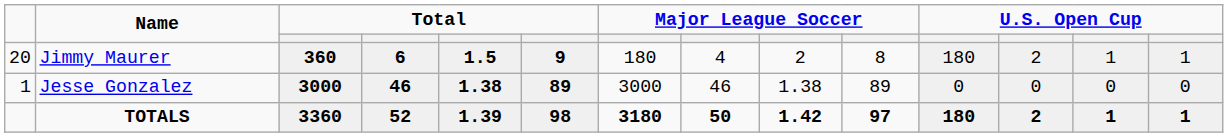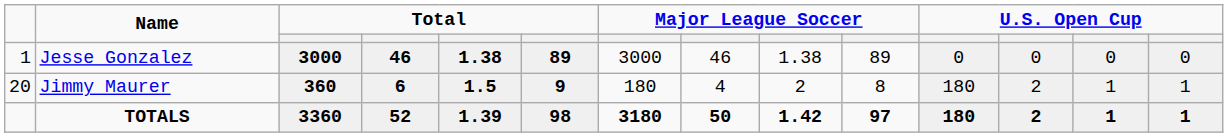 <table class="wikitable" style="text-align:center;">
 <tr>
 <td rowspan="2"  style="width:1%; text-align:center;"><strong></strong></td>
 <td rowspan="2"  style="width:20%; text-align:center;"><strong>Name</strong></td>
 <td colspan="4" style="text-align:center;"><strong>Total</strong></td>
 <td colspan="4" style="text-align:center;"><strong><a href='#'>Major League Soccer</a></strong></td>
 <td colspan="4" style="text-align:center;"><strong><a href='#'>U.S. Open Cup</a></strong></td>
 </tr>
 <tr>
 <th width=60></th>
 <th width=60></th>
 <th width=60></th>
 <th width=60></th>
 <th width=60></th>
 <th width=60></th>
 <th width=60></th>
 <th width=60></th>
 <th width=60></th>
 <th width=60></th>
 <th width=60></th>
 <th width=60></th>
 </tr>
 <tr>
+<td style="text-align: right;">1</td>
+<td style="text-align: left;"> <a href='#'>Jesse Gonzalez</a></td>
+<td style="background: #F0F0F0;"><strong>3000</strong></td>
+<td style="background: #F0F0F0;"><strong>46</strong></td>
+<td style="background: #F0F0F0;"><strong>1.38</strong></td>
+<td style="background: #F0F0F0;"><strong>89</strong></td>
+<td>3000</td>
+<td>46</td>
+<td>1.38</td>
+<td>89</td>
+<td style="background: #F0F0F0;">0</td>
+<td style="background: #F0F0F0;">0</td>
+<td style="background: #F0F0F0;">0</td>
+<td style="background: #F0F0F0;">0</td>
+</tr>
+<tr>
 <td style="text-align: right;">20</td>
 <td style="text-align: left;"> <a href='#'>Jimmy Maurer</a></td>
 <td style="background: #F0F0F0;"><strong>360</strong></td>
 <td style="background: #F0F0F0;"><strong>6</strong></td>
 <td style="background: #F0F0F0;"><strong>1.5</strong></td>
 <td style="background: #F0F0F0;"><strong>9</strong></td>
 <td>180</td>
 <td>4</td>
 <td>2</td>
 <td>8</td>
 <td style="background: #F0F0F0;">180</td>
 <td style="background: #F0F0F0;">2</td>
 <td style="background: #F0F0F0;">1</td>
 <td style="background: #F0F0F0;">1</td>
-</tr>
-<tr>
-<td style="text-align: right;">1</td>
-<td style="text-align: left;"> <a href='#'>Jesse Gonzalez</a></td>
-<td style="background: #F0F0F0;"><strong>3000</strong></td>
-<td style="background: #F0F0F0;"><strong>46</strong></td>
-<td style="background: #F0F0F0;"><strong>1.38</strong></td>
-<td style="background: #F0F0F0;"><strong>89</strong></td>
-<td>3000</td>
-<td>46</td>
-<td>1.38</td>
-<td>89</td>
-<td style="background: #F0F0F0;">0</td>
-<td style="background: #F0F0F0;">0</td>
-<td style="background: #F0F0F0;">0</td>
-<td style="background: #F0F0F0;">0</td>
 </tr>
 <tr>
 <td></td>
 <td><strong>TOTALS</strong></td>
 <td style="background: #F0F0F0;"><strong>3360</strong></td>
 <td style="background: #F0F0F0;"><strong>52</strong></td>
 <td style="background: #F0F0F0;"><strong>1.39</strong></td>
 <td style="background: #F0F0F0;"><strong>98</strong></td>
 <td><strong>3180</strong></td>
 <td><strong>50</strong></td>
 <td><strong>1.42</strong></td>
 <td><strong>97</strong></td>
 <td style="background: #F0F0F0;"><strong>180</strong></td>
 <td style="background: #F0F0F0;"><strong>2</strong></td>
 <td style="background: #F0F0F0;"><strong>1</strong></td>
 <td style="background: #F0F0F0;"><strong>1</strong></td>
 </tr>
 </table>
